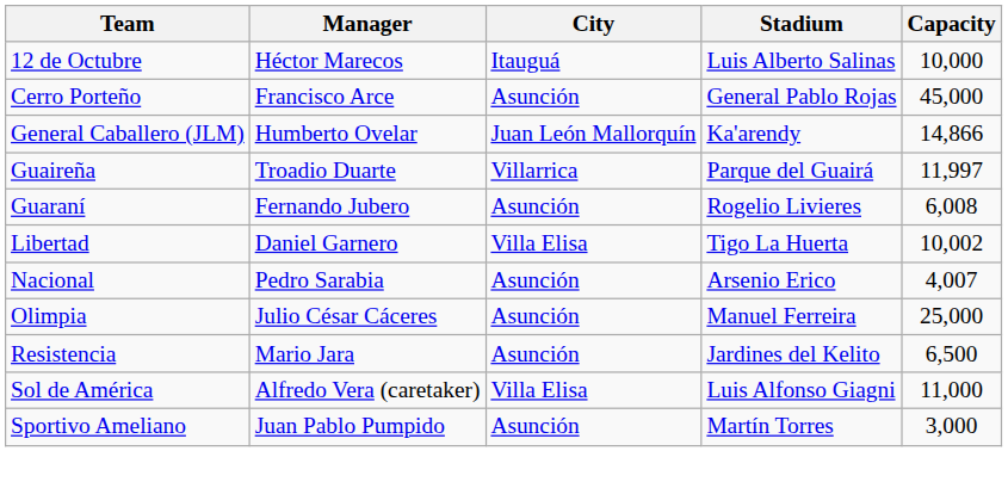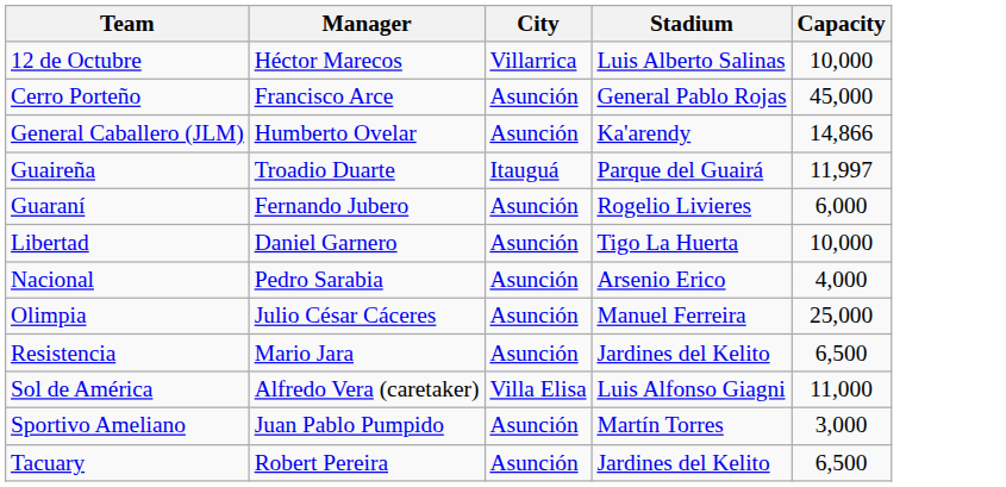 <table class="wikitable sortable">
 <tr>
 <th>Team</th>
 <th>Manager</th>
 <th>City</th>
 <th>Stadium</th>
 <th>Capacity</th>
 </tr>
 <tr>
 <td><a href='#'>12 de Octubre</a></td>
 <td> <a href='#'>Héctor Marecos</a></td>
-<td><a href='#'>Itauguá</a></td>
+<td><a href='#'>Villarrica</a></td>
 <td><a href='#'>Luis Alberto Salinas</a></td>
 <td align="center">10,000</td>
 </tr>
 <tr>
 <td><a href='#'>Cerro Porteño</a></td>
 <td> <a href='#'>Francisco Arce</a></td>
 <td><a href='#'>Asunción</a></td>
 <td><a href='#'>General Pablo Rojas</a></td>
 <td align="center">45,000</td>
 </tr>
 <tr>
 <td><a href='#'>General Caballero (JLM)</a></td>
 <td> <a href='#'>Humberto Ovelar</a></td>
-<td><a href='#'>Juan León Mallorquín</a></td>
+<td><a href='#'>Asunción</a></td>
 <td><a href='#'>Ka'arendy</a></td>
 <td align="center">14,866</td>
 </tr>
 <tr>
 <td><a href='#'>Guaireña</a></td>
 <td> <a href='#'>Troadio Duarte</a></td>
-<td><a href='#'>Villarrica</a></td>
+<td><a href='#'>Itauguá</a></td>
 <td><a href='#'>Parque del Guairá</a></td>
 <td align="center">11,997</td>
 </tr>
 <tr>
 <td><a href='#'>Guaraní</a></td>
 <td> <a href='#'>Fernando Jubero</a></td>
 <td><a href='#'>Asunción</a></td>
 <td><a href='#'>Rogelio Livieres</a></td>
-<td align="center">6,008</td>
+<td align="center">6,000</td>
 </tr>
 <tr>
 <td><a href='#'>Libertad</a></td>
 <td> <a href='#'>Daniel Garnero</a></td>
-<td><a href='#'>Villa Elisa</a></td>
+<td><a href='#'>Asunción</a></td>
 <td><a href='#'>Tigo La Huerta</a></td>
-<td align="center">10,002</td>
+<td align="center">10,000</td>
 </tr>
 <tr>
 <td><a href='#'>Nacional</a></td>
 <td> <a href='#'>Pedro Sarabia</a></td>
 <td><a href='#'>Asunción</a></td>
 <td><a href='#'>Arsenio Erico</a></td>
-<td align="center">4,007</td>
+<td align="center">4,000</td>
 </tr>
 <tr>
 <td><a href='#'>Olimpia</a></td>
 <td> <a href='#'>Julio César Cáceres</a></td>
 <td><a href='#'>Asunción</a></td>
 <td><a href='#'>Manuel Ferreira</a></td>
 <td align="center">25,000</td>
 </tr>
 <tr>
 <td><a href='#'>Resistencia</a></td>
 <td> <a href='#'>Mario Jara</a></td>
 <td><a href='#'>Asunción</a></td>
 <td><a href='#'>Jardines del Kelito</a></td>
 <td align="center">6,500</td>
 </tr>
 <tr>
 <td><a href='#'>Sol de América</a></td>
 <td> <a href='#'>Alfredo Vera</a> (caretaker)</td>
 <td><a href='#'>Villa Elisa</a></td>
 <td><a href='#'>Luis Alfonso Giagni</a></td>
 <td align="center">11,000</td>
 </tr>
 <tr>
 <td><a href='#'>Sportivo Ameliano</a></td>
 <td> <a href='#'>Juan Pablo Pumpido</a></td>
 <td><a href='#'>Asunción</a></td>
 <td><a href='#'>Martín Torres</a></td>
 <td align="center">3,000</td>
 </tr>
+<tr>
+<td><a href='#'>Tacuary</a></td>
+<td> <a href='#'>Robert Pereira</a></td>
+<td><a href='#'>Asunción</a></td>
+<td><a href='#'>Jardines del Kelito</a></td>
+<td align="center">6,500</td>
+</tr>
 </table>
